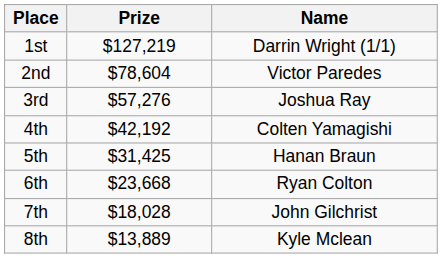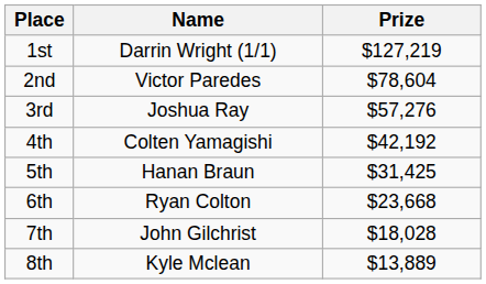 <table class="wikitable">
 <tr>
 <th width="50">Place</th>
+<th width="200">Name</th>
 <th width="125">Prize</th>
-<th width="200">Name</th>
 </tr>
 <tr>
 <td align = "center">1st</td>
+<td align = "center">Darrin Wright (1/1)</td>
 <td align="center">$127,219</td>
-<td align = "center">Darrin Wright (1/1)</td>
 </tr>
 <tr>
 <td align = "center">2nd</td>
+<td align = "center">Victor Paredes</td>
 <td align="center">$78,604</td>
-<td align = "center">Victor Paredes</td>
 </tr>
 <tr>
 <td align = "center">3rd</td>
+<td align = "center">Joshua Ray</td>
 <td align="center">$57,276</td>
-<td align = "center">Joshua Ray</td>
 </tr>
 <tr>
 <td align = "center">4th</td>
+<td align = "center">Colten Yamagishi</td>
 <td align="center">$42,192</td>
-<td align = "center">Colten Yamagishi</td>
 </tr>
 <tr>
 <td align = "center">5th</td>
+<td align = "center">Hanan Braun</td>
 <td align="center">$31,425</td>
-<td align = "center">Hanan Braun</td>
 </tr>
 <tr>
 <td align = "center">6th</td>
+<td align = "center">Ryan Colton</td>
 <td align="center">$23,668</td>
-<td align = "center">Ryan Colton</td>
 </tr>
 <tr>
 <td align = "center">7th</td>
+<td align = "center">John Gilchrist</td>
 <td align="center">$18,028</td>
-<td align = "center">John Gilchrist</td>
 </tr>
 <tr>
 <td align = "center">8th</td>
+<td align = "center">Kyle Mclean</td>
 <td align="center">$13,889</td>
-<td align = "center">Kyle Mclean</td>
 </tr>
 </table>
